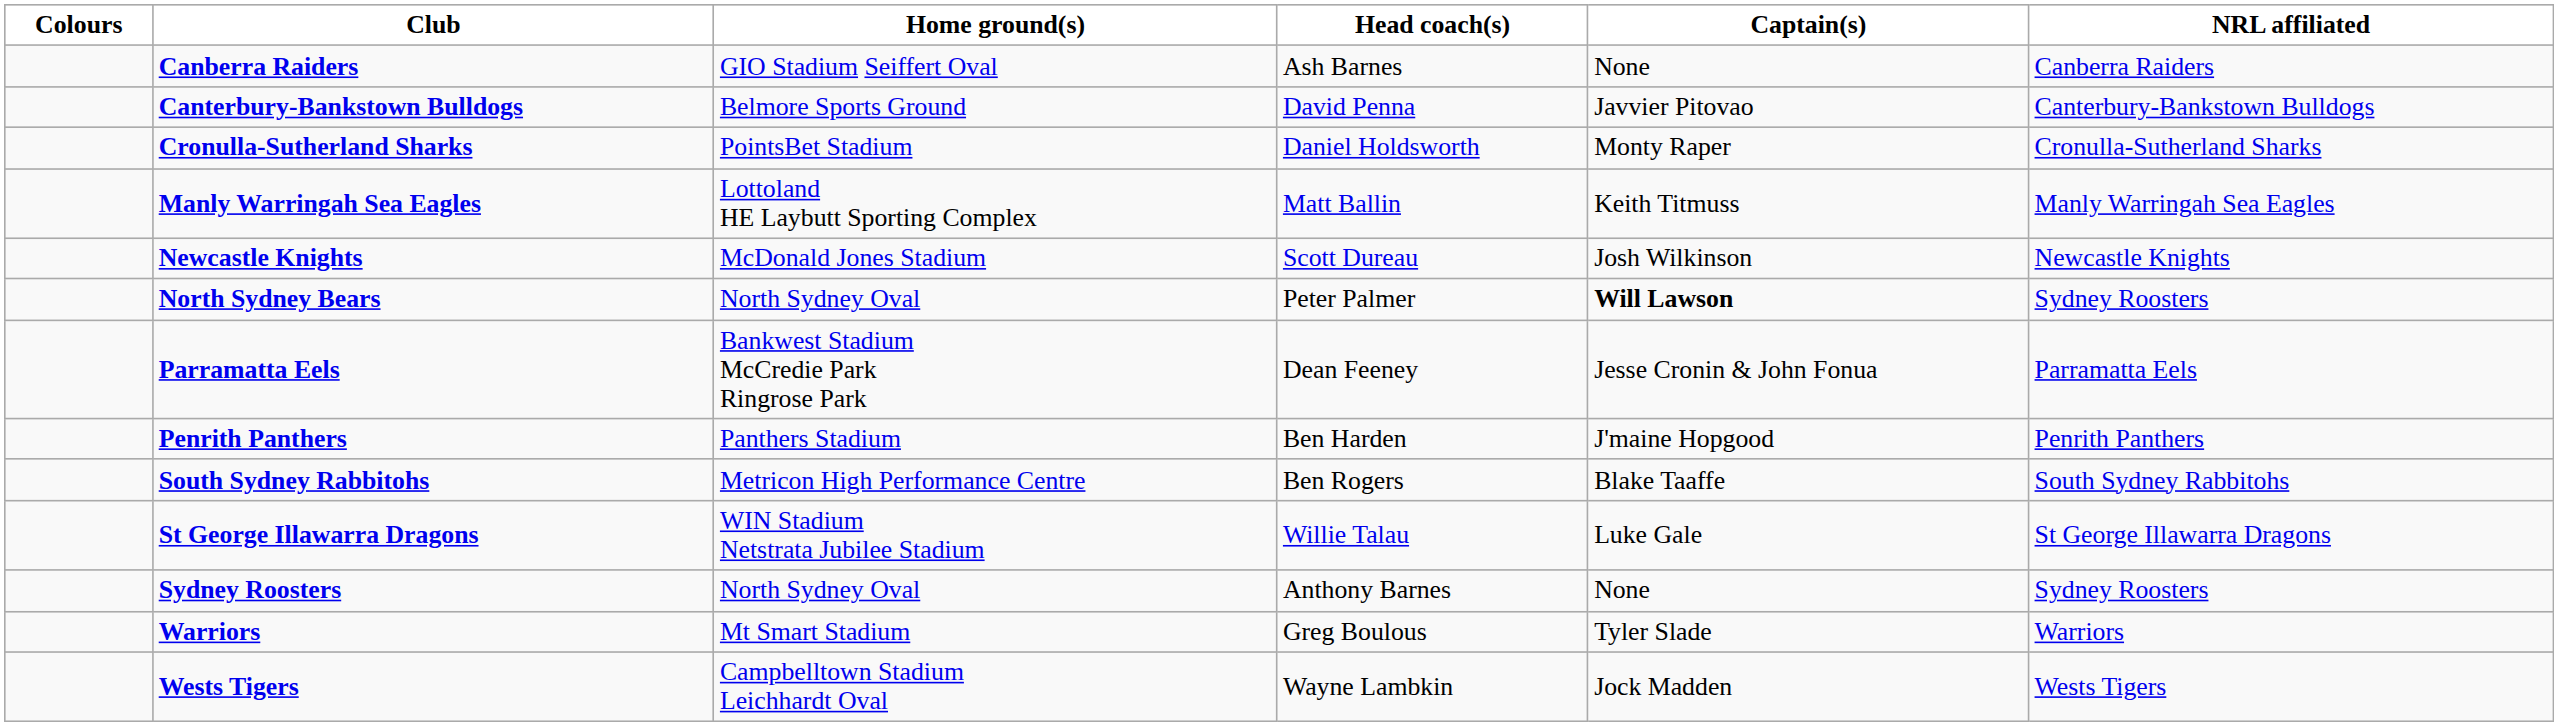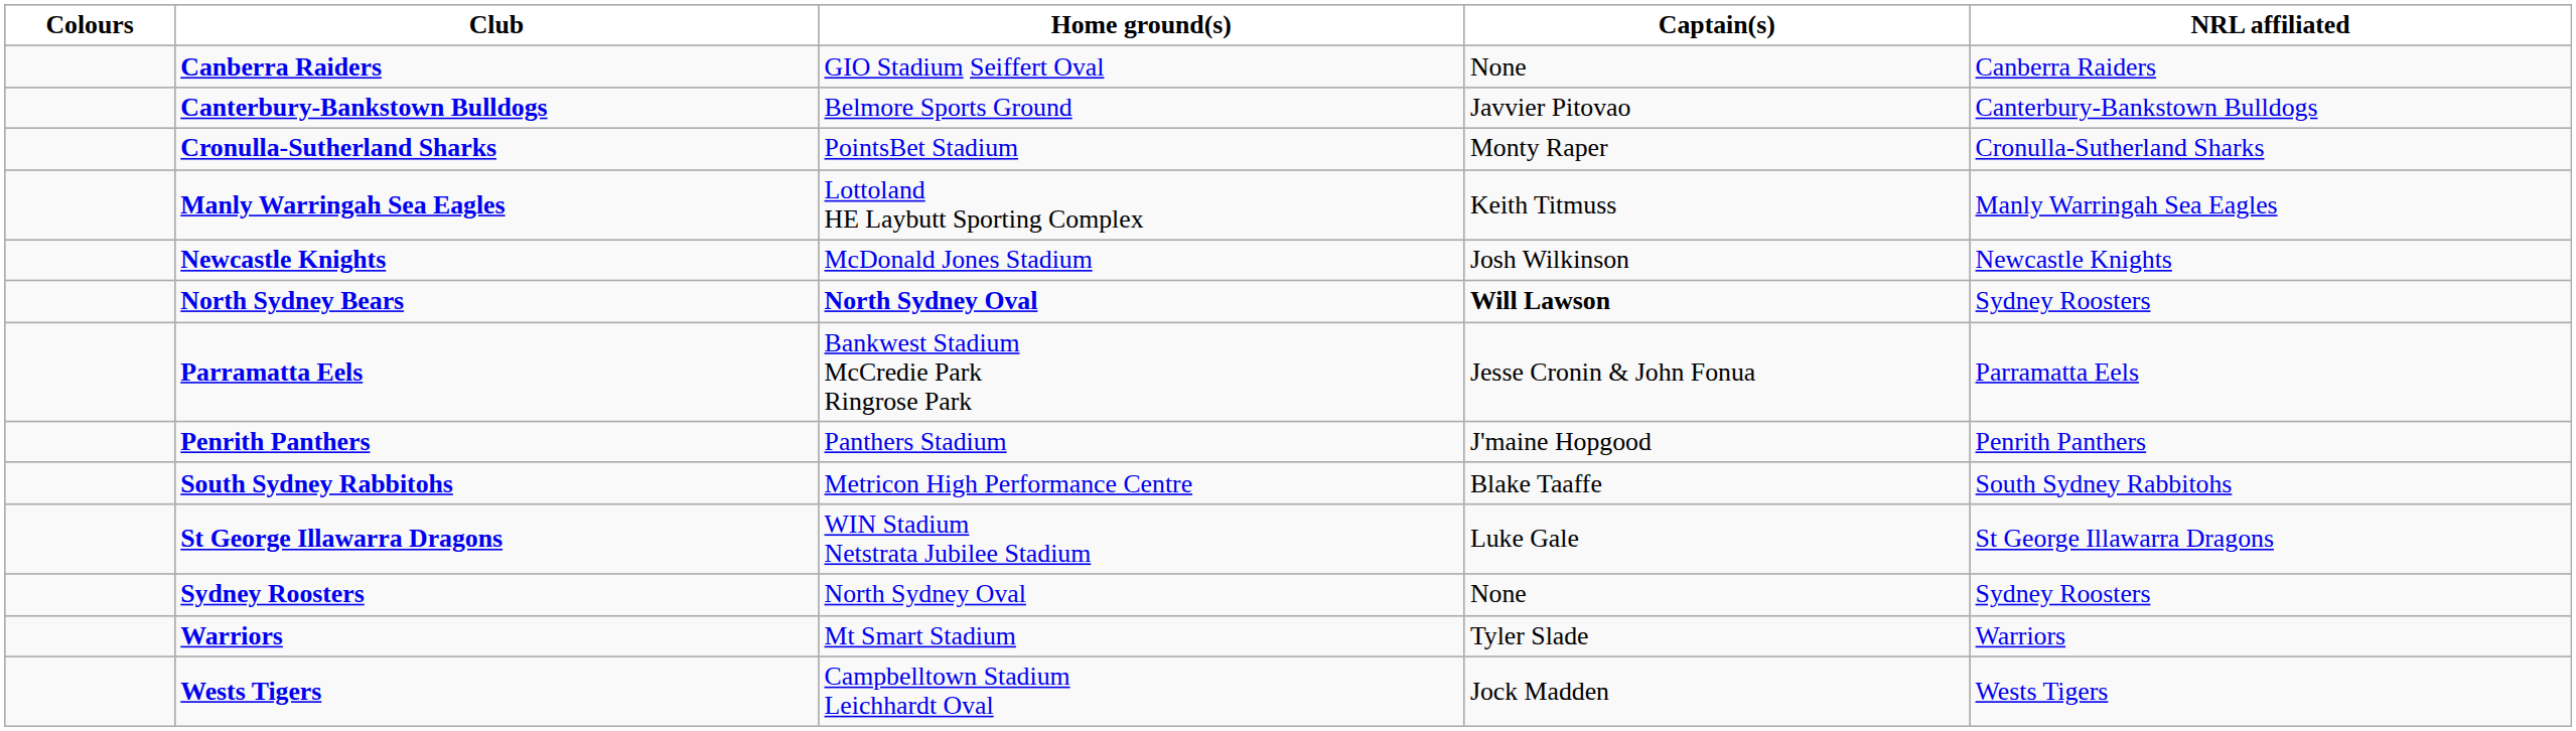 <table class="wikitable" style="width:100%; text-align:left">
 <tr>
 <th style="background:white">Colours</th>
 <th style="background:white">Club</th>
 <th style="background:white">Home ground(s)</th>
-<th style="background:white">Head coach(s)</th>
 <th style="background:white">Captain(s)</th>
 <th style="background:white">NRL affiliated</th>
 </tr>
 <tr>
 <td></td>
 <td><strong><a href='#'>Canberra Raiders</a></strong></td>
 <td><a href='#'>GIO Stadium</a> <a href='#'>Seiffert Oval</a></td>
-<td>Ash Barnes</td>
 <td>None</td>
 <td><a href='#'>Canberra Raiders</a></td>
 </tr>
 <tr>
 <td></td>
 <td><strong><a href='#'>Canterbury-Bankstown Bulldogs</a></strong></td>
 <td><a href='#'>Belmore Sports Ground</a></td>
-<td><a href='#'>David Penna</a></td>
 <td>Javvier Pitovao</td>
 <td><a href='#'>Canterbury-Bankstown Bulldogs</a></td>
 </tr>
 <tr>
 <td></td>
 <td><strong><a href='#'>Cronulla-Sutherland Sharks</a></strong></td>
 <td><a href='#'>PointsBet Stadium</a></td>
-<td><a href='#'>Daniel Holdsworth</a></td>
 <td>Monty Raper</td>
 <td><a href='#'>Cronulla-Sutherland Sharks</a></td>
 </tr>
 <tr>
 <td></td>
 <td><strong><a href='#'>Manly Warringah Sea Eagles</a></strong></td>
 <td><a href='#'>Lottoland</a><br>HE Laybutt Sporting Complex</td>
-<td><a href='#'>Matt Ballin</a></td>
 <td>Keith Titmuss</td>
 <td><a href='#'>Manly Warringah Sea Eagles</a></td>
 </tr>
 <tr>
 <td></td>
 <td><strong><a href='#'>Newcastle Knights</a></strong></td>
 <td><a href='#'>McDonald Jones Stadium</a></td>
-<td><a href='#'>Scott Dureau</a></td>
 <td>Josh Wilkinson</td>
 <td><a href='#'>Newcastle Knights</a></td>
 </tr>
 <tr>
 <td></td>
 <td><strong><a href='#'>North Sydney Bears</a></strong></td>
-<td><a href='#'>North Sydney Oval</a></td>
-<td>Peter Palmer</td>
+<td><strong><a href='#'>North Sydney Oval</a></strong></td>
 <td><strong>Will Lawson</strong></td>
 <td><a href='#'>Sydney Roosters</a></td>
 </tr>
 <tr>
 <td></td>
 <td><strong><a href='#'>Parramatta Eels</a></strong></td>
 <td><a href='#'>Bankwest Stadium</a><br>McCredie Park<br>Ringrose Park</td>
-<td>Dean Feeney</td>
 <td>Jesse Cronin & John Fonua</td>
 <td><a href='#'>Parramatta Eels</a></td>
 </tr>
 <tr>
 <td></td>
 <td><strong><a href='#'>Penrith Panthers</a></strong></td>
 <td><a href='#'>Panthers Stadium</a></td>
-<td>Ben Harden</td>
 <td>J'maine Hopgood</td>
 <td><a href='#'>Penrith Panthers</a></td>
 </tr>
 <tr>
 <td></td>
 <td><strong><a href='#'>South Sydney Rabbitohs</a></strong></td>
 <td><a href='#'>Metricon High Performance Centre</a></td>
-<td>Ben Rogers</td>
 <td>Blake Taaffe</td>
 <td><a href='#'>South Sydney Rabbitohs</a></td>
 </tr>
 <tr>
 <td></td>
 <td><strong><a href='#'>St George Illawarra Dragons</a></strong></td>
 <td><a href='#'>WIN Stadium</a><br><a href='#'>Netstrata Jubilee Stadium</a></td>
-<td><a href='#'>Willie Talau</a></td>
 <td>Luke Gale</td>
 <td><a href='#'>St George Illawarra Dragons</a></td>
 </tr>
 <tr>
 <td></td>
 <td><strong><a href='#'>Sydney Roosters</a></strong></td>
 <td><a href='#'>North Sydney Oval</a></td>
-<td>Anthony Barnes</td>
 <td>None</td>
 <td><a href='#'>Sydney Roosters</a></td>
 </tr>
 <tr>
 <td></td>
 <td><strong><a href='#'>Warriors</a></strong></td>
 <td><a href='#'>Mt Smart Stadium</a></td>
-<td>Greg Boulous</td>
 <td>Tyler Slade</td>
 <td><a href='#'>Warriors</a></td>
 </tr>
 <tr>
 <td></td>
 <td><strong><a href='#'>Wests Tigers</a></strong></td>
 <td><a href='#'>Campbelltown Stadium</a><br><a href='#'>Leichhardt Oval</a></td>
-<td>Wayne Lambkin</td>
 <td>Jock Madden</td>
 <td><a href='#'>Wests Tigers</a></td>
 </tr>
 </table>
